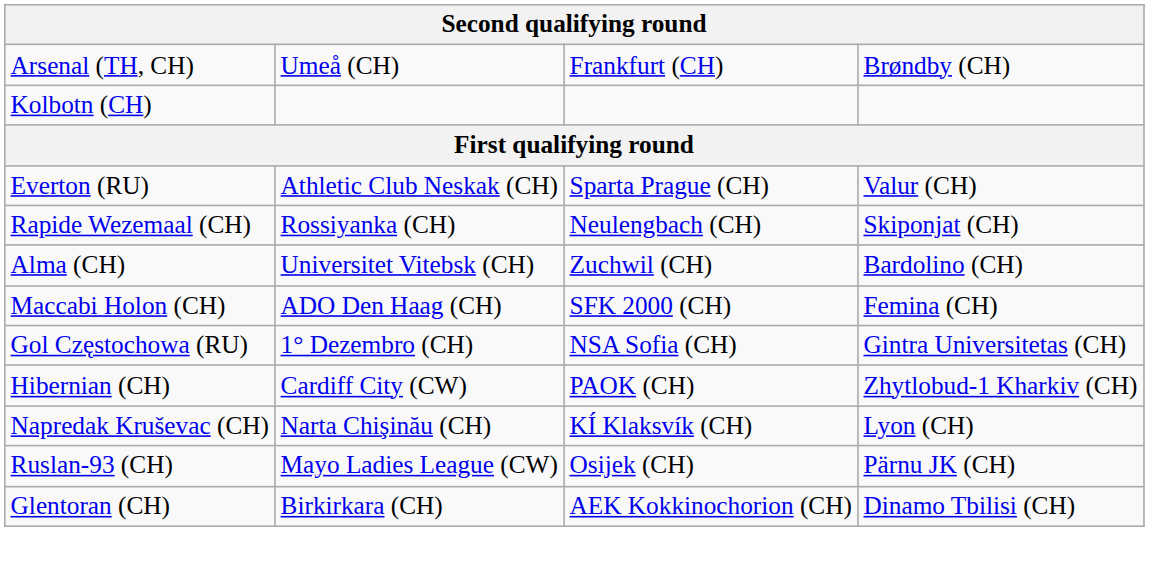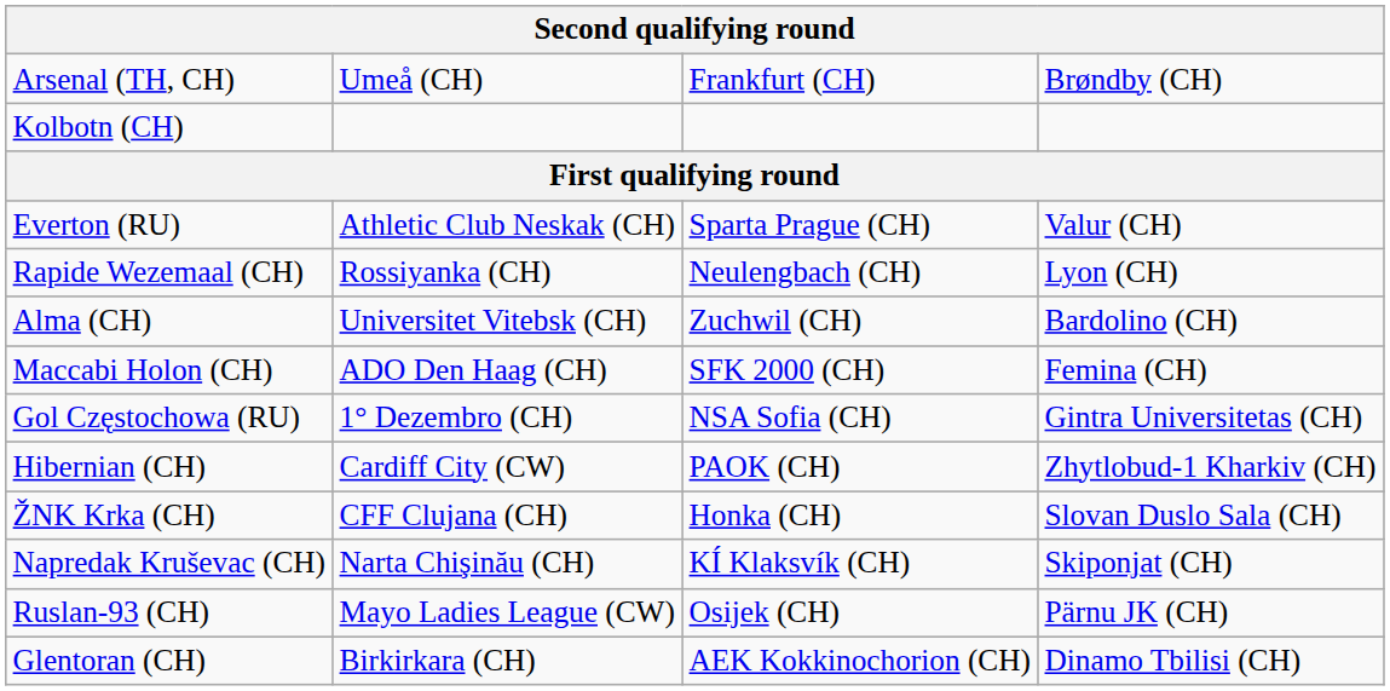 <table class="wikitable">
 <tr>
 <th colspan="4">Second qualifying round</th>
 </tr>
 <tr>
 <td> <a href='#'>Arsenal</a> (<a href='#'>TH</a>, CH)</td>
 <td> <a href='#'>Umeå</a> (CH)</td>
 <td> <a href='#'>Frankfurt</a> (<a href='#'>CH</a>)</td>
 <td> <a href='#'>Brøndby</a> (CH)</td>
 </tr>
 <tr>
 <td> <a href='#'>Kolbotn</a> (<a href='#'>CH</a>)</td>
 <td></td>
 <td></td>
 <td></td>
 </tr>
 <tr>
 <th colspan="4">First qualifying round</th>
 </tr>
 <tr>
 <td> <a href='#'>Everton</a>  (RU)</td>
 <td> <a href='#'>Athletic Club Neskak</a> (CH)</td>
 <td> <a href='#'>Sparta Prague</a> (CH)</td>
 <td> <a href='#'>Valur</a> (CH)</td>
 </tr>
 <tr>
 <td> <a href='#'>Rapide Wezemaal</a> (CH)</td>
 <td> <a href='#'>Rossiyanka</a> (CH)</td>
 <td> <a href='#'>Neulengbach</a> (CH)</td>
-<td> <a href='#'>Skiponjat</a> (CH)</td>
+<td> <a href='#'>Lyon</a> (CH)</td>
 </tr>
 <tr>
 <td> <a href='#'>Alma</a> (CH)</td>
 <td> <a href='#'>Universitet Vitebsk</a> (CH)</td>
 <td> <a href='#'>Zuchwil</a> (CH)</td>
 <td> <a href='#'>Bardolino</a> (CH)</td>
 </tr>
 <tr>
 <td> <a href='#'>Maccabi Holon</a> (CH)</td>
 <td> <a href='#'>ADO Den Haag</a> (CH)</td>
 <td> <a href='#'>SFK 2000</a> (CH)</td>
 <td> <a href='#'>Femina</a> (CH)</td>
 </tr>
 <tr>
 <td> <a href='#'>Gol Częstochowa</a> (RU)</td>
 <td> <a href='#'>1° Dezembro</a> (CH)</td>
 <td> <a href='#'>NSA Sofia</a> (CH)</td>
 <td> <a href='#'>Gintra Universitetas</a> (CH)</td>
 </tr>
 <tr>
 <td> <a href='#'>Hibernian</a> (CH)</td>
 <td> <a href='#'>Cardiff City</a> (CW)</td>
 <td> <a href='#'>PAOK</a> (CH)</td>
 <td> <a href='#'>Zhytlobud-1 Kharkiv</a> (CH)</td>
 </tr>
 <tr>
+<td> <a href='#'>ŽNK Krka</a> (CH)</td>
+<td> <a href='#'>CFF Clujana</a> (CH)</td>
+<td> <a href='#'>Honka</a> (CH)</td>
+<td> <a href='#'>Slovan Duslo Sala</a> (CH)</td>
+</tr>
+<tr>
 <td> <a href='#'>Napredak Kruševac</a> (CH)</td>
 <td> <a href='#'>Narta Chişinău</a> (CH)</td>
 <td> <a href='#'>KÍ Klaksvík</a> (CH)</td>
-<td> <a href='#'>Lyon</a> (CH)</td>
+<td> <a href='#'>Skiponjat</a> (CH)</td>
 </tr>
 <tr>
 <td> <a href='#'>Ruslan-93</a> (CH)</td>
 <td> <a href='#'>Mayo Ladies League</a> (CW)</td>
 <td> <a href='#'>Osijek</a> (CH)</td>
 <td> <a href='#'>Pärnu JK</a> (CH)</td>
 </tr>
 <tr>
 <td> <a href='#'>Glentoran</a> (CH)</td>
 <td> <a href='#'>Birkirkara</a> (CH)</td>
 <td> <a href='#'>AEK Kokkinochorion</a> (CH)</td>
 <td> <a href='#'>Dinamo Tbilisi</a> (CH)</td>
 </tr>
 </table>
